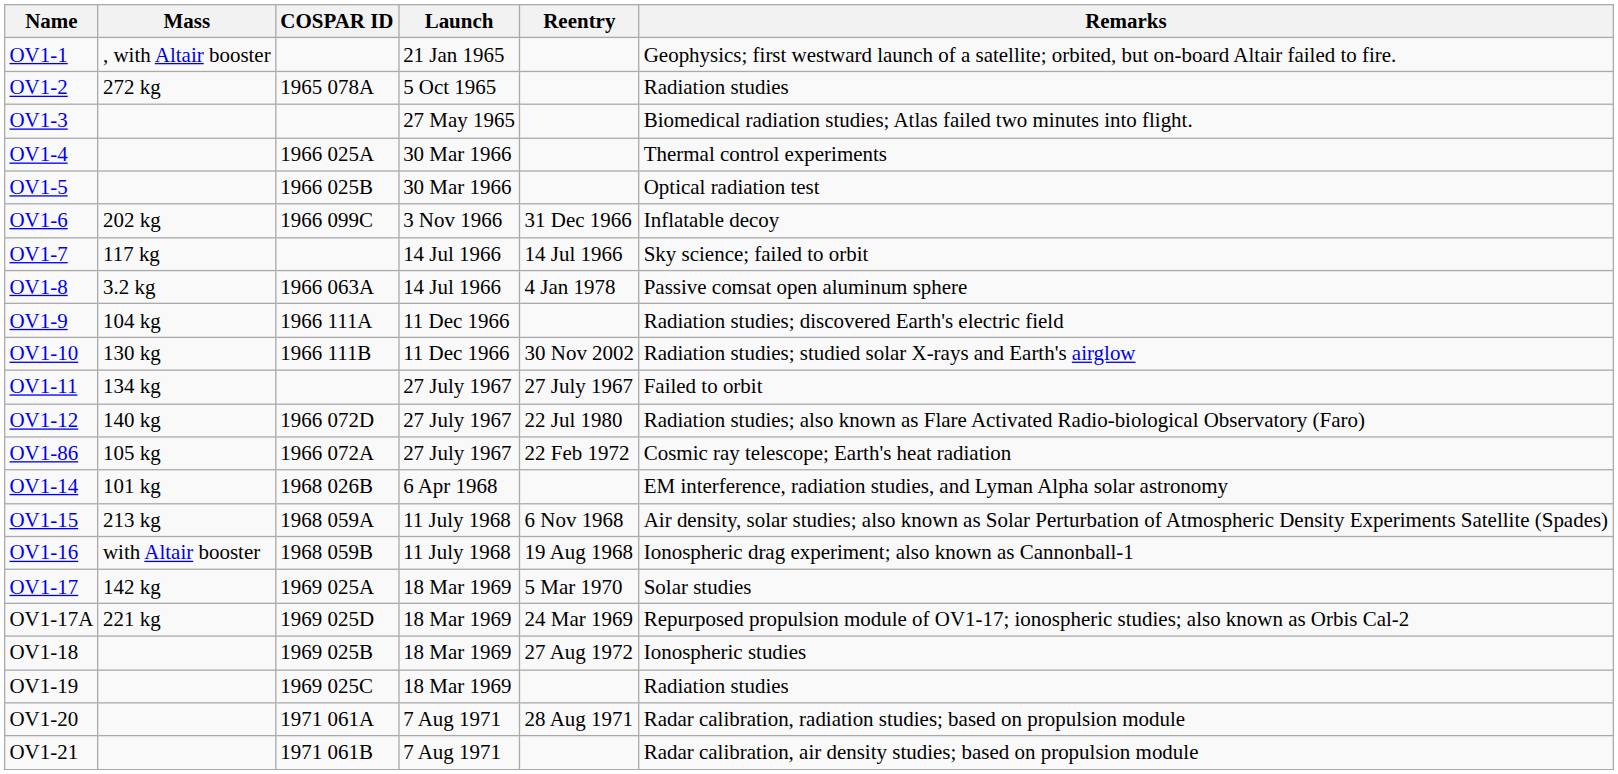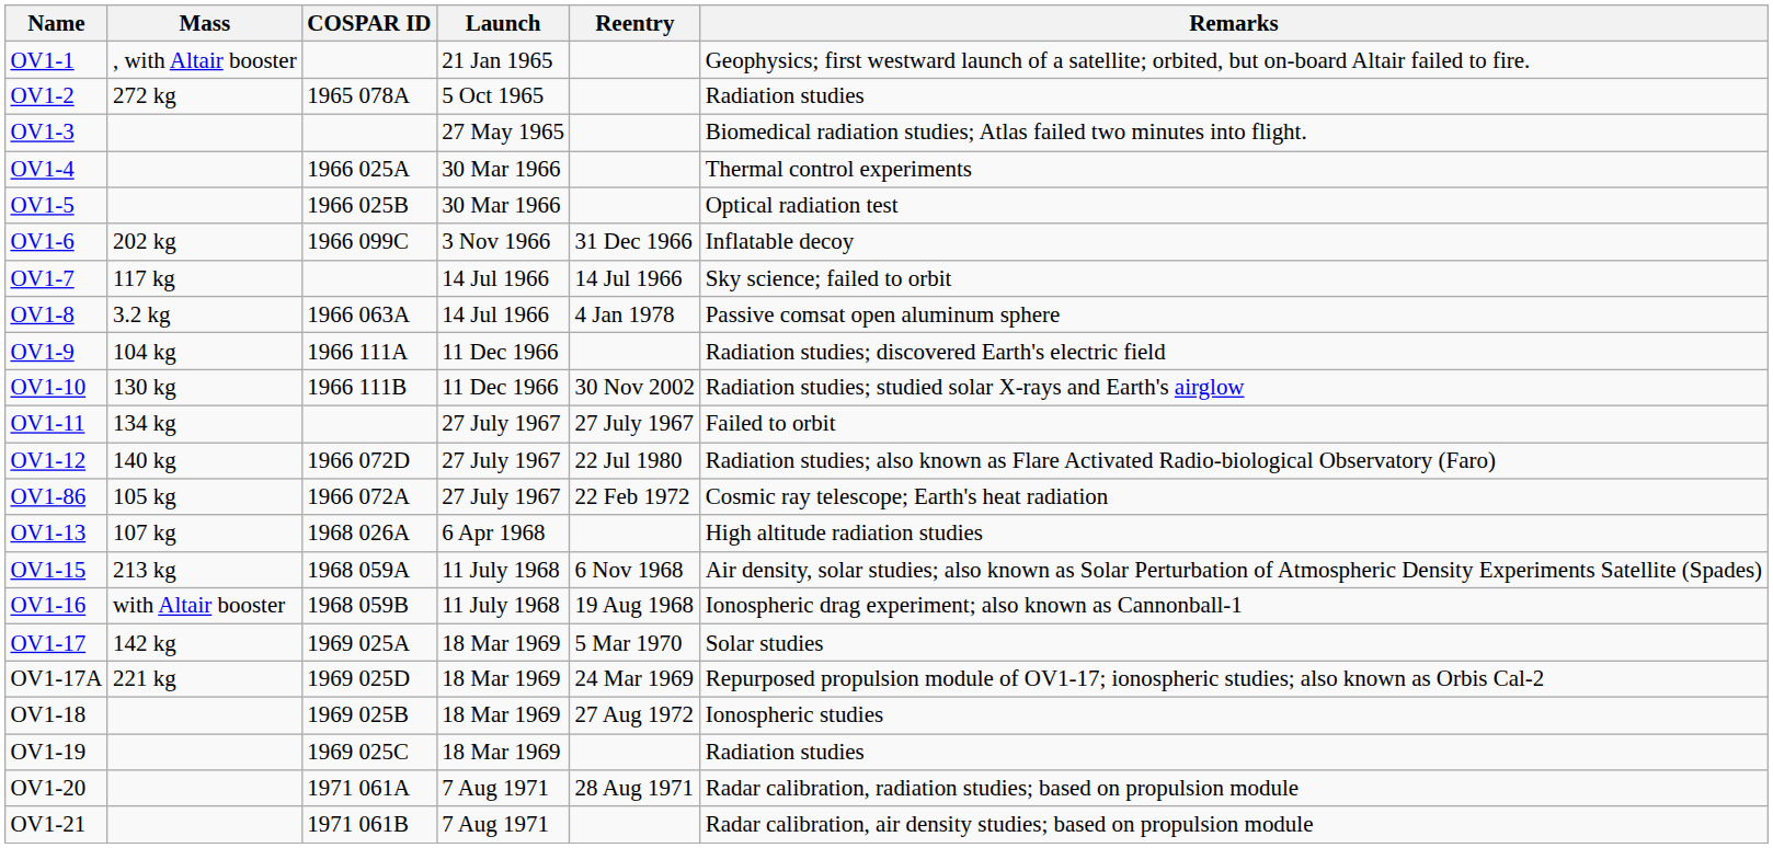 <table class="wikitable" border="1">
 <tr>
 <th>Name</th>
 <th>Mass</th>
 <th>COSPAR ID</th>
 <th>Launch</th>
 <th>Reentry</th>
 <th>Remarks</th>
 </tr>
 <tr>
 <td><a href='#'>OV1-1</a></td>
 <td>,  with <a href='#'>Altair</a> booster</td>
 <td></td>
 <td>21 Jan 1965</td>
 <td></td>
 <td>Geophysics; first westward launch of a satellite; orbited, but on-board Altair failed to fire.</td>
 </tr>
 <tr>
 <td><a href='#'>OV1-2</a></td>
 <td>272 kg</td>
 <td>1965 078A</td>
 <td>5 Oct 1965</td>
 <td></td>
 <td>Radiation studies</td>
 </tr>
 <tr>
 <td><a href='#'>OV1-3</a></td>
 <td></td>
 <td></td>
 <td>27 May 1965</td>
 <td></td>
 <td>Biomedical radiation studies; Atlas failed two minutes into flight.</td>
 </tr>
 <tr>
 <td><a href='#'>OV1-4</a></td>
 <td></td>
 <td>1966 025A</td>
 <td>30 Mar 1966</td>
 <td></td>
 <td>Thermal control experiments</td>
 </tr>
 <tr>
 <td><a href='#'>OV1-5</a></td>
 <td></td>
 <td>1966 025B</td>
 <td>30 Mar 1966</td>
 <td></td>
 <td>Optical radiation test</td>
 </tr>
 <tr>
 <td><a href='#'>OV1-6</a></td>
 <td>202 kg</td>
 <td>1966 099C</td>
 <td>3 Nov 1966</td>
 <td>31 Dec 1966</td>
 <td>Inflatable decoy</td>
 </tr>
 <tr>
 <td><a href='#'>OV1-7</a></td>
 <td>117 kg</td>
 <td></td>
 <td>14 Jul 1966</td>
 <td>14 Jul 1966</td>
 <td>Sky science; failed to orbit</td>
 </tr>
 <tr>
 <td><a href='#'>OV1-8</a></td>
 <td>3.2 kg</td>
 <td>1966 063A</td>
 <td>14 Jul 1966</td>
 <td>4 Jan 1978</td>
 <td>Passive comsat open aluminum sphere</td>
 </tr>
 <tr>
 <td><a href='#'>OV1-9</a></td>
 <td>104 kg</td>
 <td>1966 111A</td>
 <td>11 Dec 1966</td>
 <td></td>
 <td>Radiation studies; discovered Earth's electric field</td>
 </tr>
 <tr>
 <td><a href='#'>OV1-10</a></td>
 <td>130 kg</td>
 <td>1966 111B</td>
 <td>11 Dec 1966</td>
 <td>30 Nov 2002</td>
 <td>Radiation studies; studied solar X-rays and Earth's <a href='#'>airglow</a></td>
 </tr>
 <tr>
 <td><a href='#'>OV1-11</a></td>
 <td>134 kg</td>
 <td></td>
 <td>27 July 1967</td>
 <td>27 July 1967</td>
 <td>Failed to orbit</td>
 </tr>
 <tr>
 <td><a href='#'>OV1-12</a></td>
 <td>140 kg</td>
 <td>1966 072D</td>
 <td>27 July 1967</td>
 <td>22 Jul 1980</td>
 <td>Radiation studies; also known as Flare Activated Radio-biological Observatory (Faro)</td>
 </tr>
 <tr>
 <td><a href='#'>OV1-86</a></td>
 <td>105 kg</td>
 <td>1966 072A</td>
 <td>27 July 1967</td>
 <td>22 Feb 1972</td>
 <td>Cosmic ray telescope; Earth's heat radiation</td>
 </tr>
 <tr>
-<td><a href='#'>OV1-14</a></td>
-<td>101 kg</td>
-<td>1968 026B</td>
+<td><a href='#'>OV1-13</a></td>
+<td>107 kg</td>
+<td>1968 026A</td>
 <td>6 Apr 1968</td>
 <td></td>
-<td>EM interference, radiation studies, and Lyman Alpha solar astronomy</td>
+<td>High altitude radiation studies</td>
 </tr>
 <tr>
 <td><a href='#'>OV1-15</a></td>
 <td>213 kg</td>
 <td>1968 059A</td>
 <td>11 July 1968</td>
 <td>6 Nov 1968</td>
 <td>Air density, solar studies; also known as Solar Perturbation of Atmospheric Density Experiments Satellite (Spades)</td>
 </tr>
 <tr>
 <td><a href='#'>OV1-16</a></td>
 <td> with <a href='#'>Altair</a> booster</td>
 <td>1968 059B</td>
 <td>11 July 1968</td>
 <td>19 Aug 1968</td>
 <td>Ionospheric drag experiment; also known as Cannonball-1</td>
 </tr>
 <tr>
 <td><a href='#'>OV1-17</a></td>
 <td>142 kg</td>
 <td>1969 025A</td>
 <td>18 Mar 1969</td>
 <td>5 Mar 1970</td>
 <td>Solar studies</td>
 </tr>
 <tr>
 <td>OV1-17A</td>
 <td>221 kg</td>
 <td>1969 025D</td>
 <td>18 Mar 1969</td>
 <td>24 Mar 1969</td>
 <td>Repurposed propulsion module of OV1-17; ionospheric studies; also known as Orbis Cal-2</td>
 </tr>
 <tr>
 <td>OV1-18</td>
 <td></td>
 <td>1969 025B</td>
 <td>18 Mar 1969</td>
 <td>27 Aug 1972</td>
 <td>Ionospheric studies</td>
 </tr>
 <tr>
 <td>OV1-19</td>
 <td></td>
 <td>1969 025C</td>
 <td>18 Mar 1969</td>
 <td></td>
 <td>Radiation studies</td>
 </tr>
 <tr>
 <td>OV1-20</td>
 <td></td>
 <td>1971 061A</td>
 <td>7 Aug 1971</td>
 <td>28 Aug 1971</td>
 <td>Radar calibration, radiation studies; based on propulsion module</td>
 </tr>
 <tr>
 <td>OV1-21</td>
 <td></td>
 <td>1971 061B</td>
 <td>7 Aug 1971</td>
 <td></td>
 <td>Radar calibration, air density studies; based on propulsion module</td>
 </tr>
 <tr>
 </tr>
 </table>
